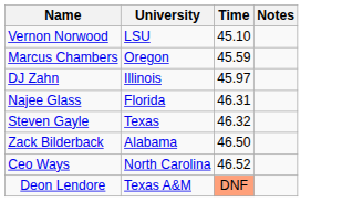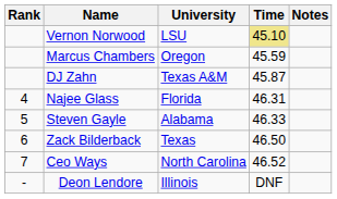 <table class="wikitable sortable" style="text-align:center">
 <tr>
+<th>Rank</th>
 <th>Name</th>
 <th>University</th>
 <th>Time</th>
 <th>Notes</th>
 </tr>
 <tr>
+<td></td>
 <td align=left><a href='#'>Vernon Norwood</a></td>
 <td align=left><a href='#'>LSU</a></td>
-<td>45.10</td>
+<td style="background: khaki;">45.10</td>
 <td></td>
 </tr>
 <tr>
+<td></td>
 <td align=left><a href='#'>Marcus Chambers</a></td>
 <td align=left><a href='#'>Oregon</a></td>
 <td>45.59</td>
 <td></td>
 </tr>
 <tr>
+<td></td>
 <td align=left><a href='#'>DJ Zahn</a></td>
-<td align="left"><a href='#'>Illinois</a></td>
-<td>45.97</td>
+<td align=left><a href='#'>Texas A&M</a></td>
+<td>45.87</td>
 <td></td>
 </tr>
 <tr>
+<td>4</td>
 <td align=left><a href='#'>Najee Glass</a></td>
 <td align=left><a href='#'>Florida</a></td>
 <td>46.31</td>
 <td></td>
 </tr>
 <tr>
+<td>5</td>
 <td align=left><a href='#'>Steven Gayle</a></td>
-<td align="left"><a href='#'>Texas</a></td>
-<td>46.32</td>
+<td align=left><a href='#'>Alabama</a></td>
+<td>46.33</td>
 <td></td>
 </tr>
 <tr>
+<td>6</td>
 <td align=left><a href='#'>Zack Bilderback</a></td>
-<td align=left><a href='#'>Alabama</a></td>
+<td align="left"><a href='#'>Texas</a></td>
 <td>46.50</td>
 <td></td>
 </tr>
 <tr>
+<td>7</td>
 <td align=left><a href='#'>Ceo Ways</a></td>
 <td align="left"><a href='#'>North Carolina</a></td>
 <td>46.52</td>
 <td></td>
 </tr>
 <tr>
+<td>-</td>
 <td><a href='#'>Deon Lendore</a> </td>
-<td align=left><a href='#'>Texas A&M</a></td>
-<td style="background: lightsalmon;">DNF</td>
+<td align="left"><a href='#'>Illinois</a></td>
+<td>DNF</td>
 <td></td>
 </tr>
 </table>
